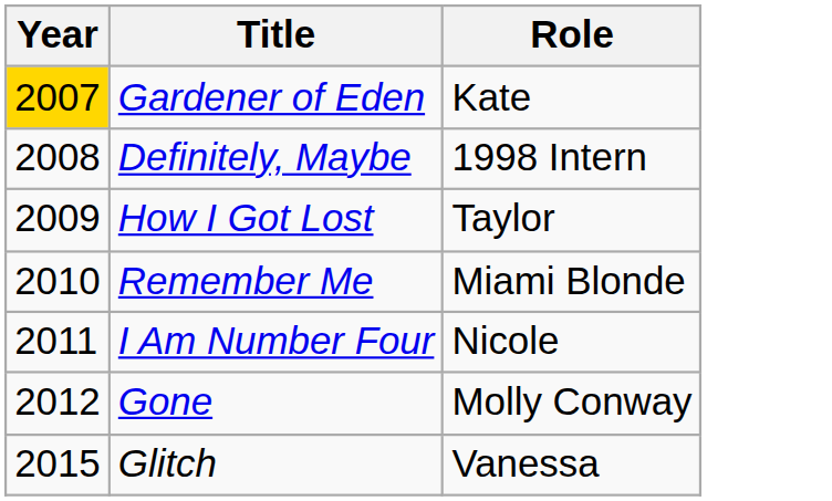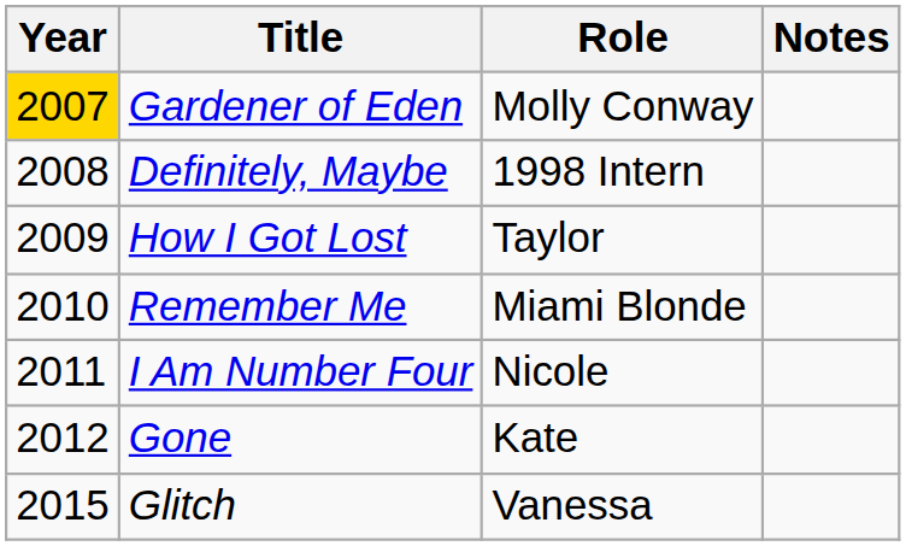 <table class="wikitable sortable plainrowheaders">
 <tr>
 <th scope="col">Year</th>
 <th scope="col">Title</th>
 <th scope="col">Role</th>
+<th scope="col" class="unsortable">Notes</th>
 </tr>
 <tr>
 <td scope="row" style="background: gold;">2007</td>
 <td><em><a href='#'>Gardener of Eden</a></em></td>
-<td>Kate</td>
+<td>Molly Conway</td>
+<td></td>
 </tr>
 <tr>
 <td scope="row">2008</td>
 <td><em><a href='#'>Definitely, Maybe</a></em></td>
 <td>1998 Intern</td>
+<td></td>
 </tr>
 <tr>
 <td scope="row">2009</td>
 <td><em><a href='#'>How I Got Lost</a></em></td>
 <td>Taylor</td>
+<td></td>
 </tr>
 <tr>
 <td scope="row">2010</td>
 <td><em><a href='#'>Remember Me</a></em></td>
 <td>Miami Blonde</td>
+<td></td>
 </tr>
 <tr>
 <td scope="row">2011</td>
 <td><em><a href='#'>I Am Number Four</a></em></td>
 <td>Nicole</td>
+<td></td>
 </tr>
 <tr>
 <td scope="row">2012</td>
 <td><em><a href='#'>Gone</a></em></td>
-<td>Molly Conway</td>
+<td>Kate</td>
+<td></td>
 </tr>
 <tr>
 <td scope="row">2015</td>
 <td><em>Glitch</em></td>
 <td>Vanessa</td>
+<td></td>
 </tr>
 </table>
